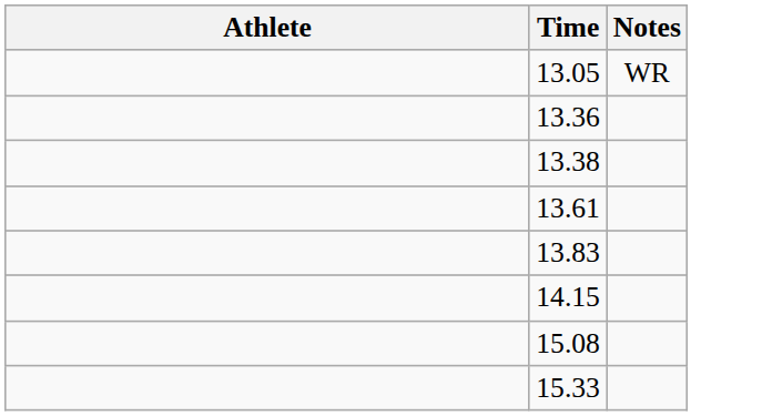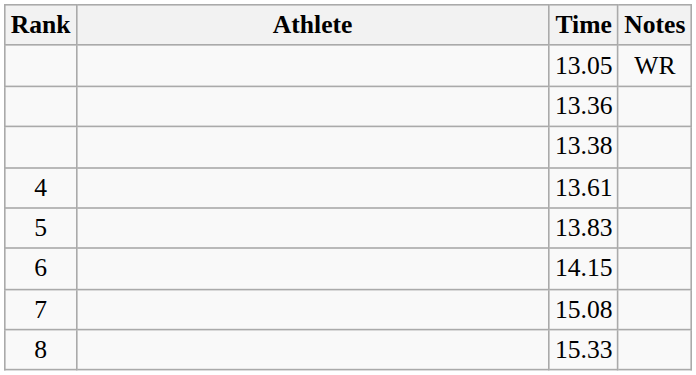 <table class="wikitable" style="text-align:center">
 <tr>
+<th>Rank</th>
 <th Style="width:18em">Athlete</th>
 <th>Time</th>
 <th>Notes</th>
 </tr>
 <tr>
+<td></td>
 <td style="text-align:left"></td>
 <td>13.05</td>
 <td>WR</td>
 </tr>
 <tr>
+<td></td>
 <td style="text-align:left"></td>
 <td>13.36</td>
 <td></td>
 </tr>
 <tr>
+<td></td>
 <td style="text-align:left"></td>
 <td>13.38</td>
 <td></td>
 </tr>
 <tr>
+<td>4</td>
 <td style="text-align:left"></td>
 <td>13.61</td>
 <td></td>
 </tr>
 <tr>
+<td>5</td>
 <td style="text-align:left"></td>
 <td>13.83</td>
 <td></td>
 </tr>
 <tr>
+<td>6</td>
 <td style="text-align:left"></td>
 <td>14.15</td>
 <td></td>
 </tr>
 <tr>
+<td>7</td>
 <td style="text-align:left"></td>
 <td>15.08</td>
 <td></td>
 </tr>
 <tr>
+<td>8</td>
 <td style="text-align:left"></td>
 <td>15.33</td>
 <td></td>
 </tr>
 </table>
